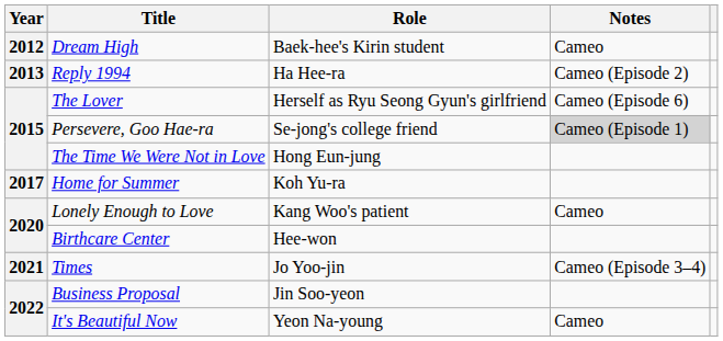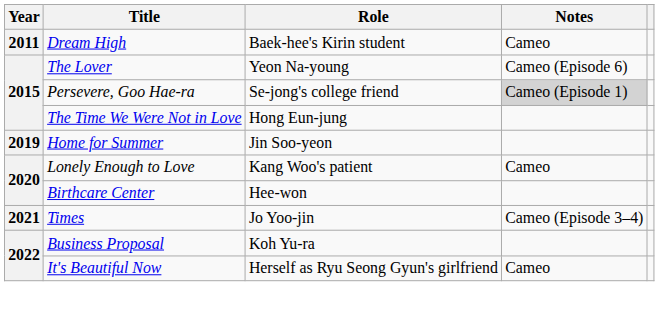 <table class="wikitable sortable plainrowheaders">
 <tr>
 <th scope="col">Year</th>
 <th scope="col">Title</th>
 <th scope="col">Role</th>
 <th scope="col">Notes</th>
 <th scope="col" class="unsortable"></th>
 </tr>
 <tr>
-<th scope="row">2012</th>
+<th scope="row">2011</th>
 <td><em><a href='#'>Dream High</a></em></td>
 <td>Baek-hee's Kirin student</td>
 <td rowspan=1>Cameo</td>
 <td></td>
 </tr>
 <tr>
-<th scope="row" rowspan="1">2013</th>
-<td><em><a href='#'>Reply 1994</a></em></td>
-<td>Ha Hee-ra</td>
-<td>Cameo  (Episode 2)</td>
-<td></td>
-</tr>
-<tr>
 <th scope="row" rowspan="3">2015</th>
 <td><em><a href='#'>The Lover</a></em></td>
-<td>Herself as Ryu Seong Gyun's girlfriend</td>
+<td>Yeon Na-young</td>
 <td>Cameo (Episode 6)</td>
 <td></td>
 </tr>
 <tr>
 <td><em>Persevere, Goo Hae-ra</em></td>
 <td>Se-jong's college friend</td>
 <td style="background: lightgrey;">Cameo (Episode 1)</td>
 <td></td>
 </tr>
 <tr>
 <td><em><a href='#'>The Time We Were Not in Love</a></em></td>
 <td>Hong Eun-jung</td>
 <td></td>
 </tr>
 <tr>
-<th scope="row">2017</th>
+<th scope="row">2019</th>
 <td><em><a href='#'>Home for Summer</a></em></td>
-<td>Koh Yu-ra</td>
+<td>Jin Soo-yeon</td>
 <td></td>
 <td></td>
 </tr>
 <tr>
 <th scope="row" rowspan="2">2020</th>
 <td><em>Lonely Enough to Love</em></td>
 <td>Kang Woo's patient</td>
 <td>Cameo</td>
 <td></td>
 </tr>
 <tr>
 <td><em><a href='#'>Birthcare Center</a></em></td>
 <td>Hee-won</td>
 <td></td>
 <td></td>
 </tr>
 <tr>
 <th scope="row">2021</th>
 <td><em><a href='#'>Times</a></em></td>
 <td>Jo Yoo-jin</td>
 <td>Cameo (Episode 3–4)</td>
 <td></td>
 </tr>
 <tr>
 <th scope="row" rowspan=2>2022</th>
 <td><em><a href='#'>Business Proposal</a></em></td>
-<td>Jin Soo-yeon</td>
+<td>Koh Yu-ra</td>
 <td></td>
 <td></td>
 </tr>
 <tr>
 <td><em><a href='#'>It's Beautiful Now</a></em></td>
-<td>Yeon Na-young</td>
+<td>Herself as Ryu Seong Gyun's girlfriend</td>
 <td>Cameo</td>
 <td></td>
 </tr>
 </table>
